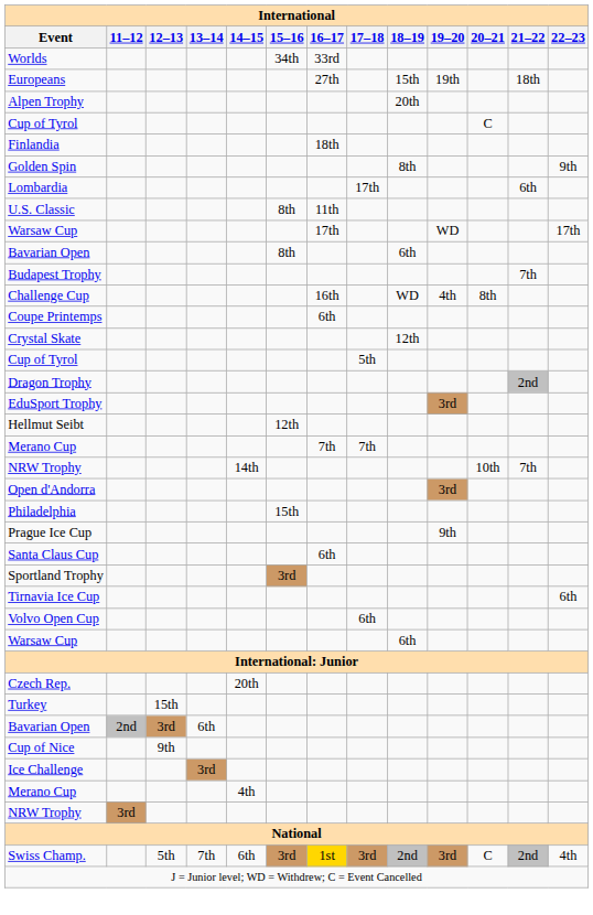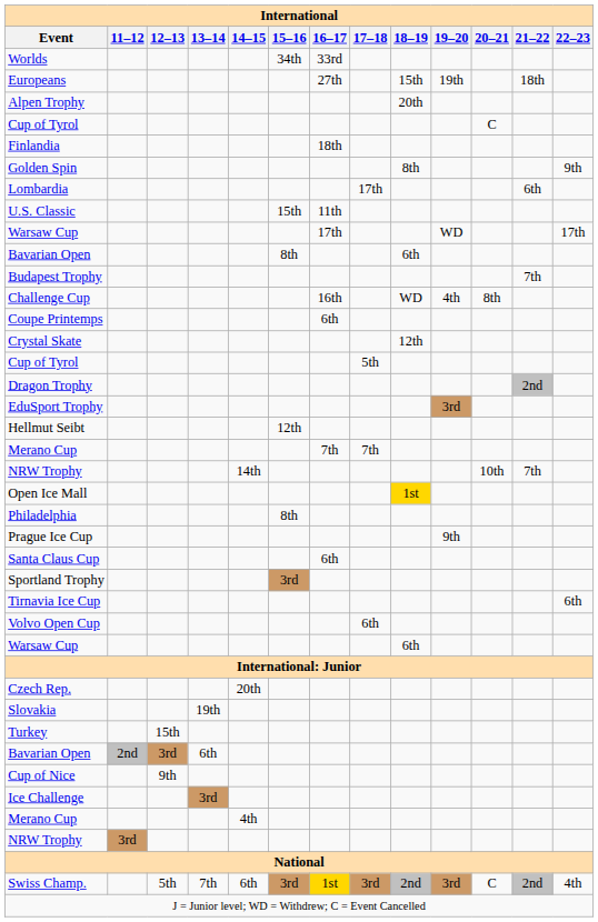 <table class="wikitable" style="text-align:center">
 <tr>
 <th colspan="13" style="background-color: #ffdead; " align="center">International</th>
 </tr>
 <tr>
 <th>Event</th>
 <th><a href='#'>11–12</a></th>
 <th><a href='#'>12–13</a></th>
 <th><a href='#'>13–14</a></th>
 <th><a href='#'>14–15</a></th>
 <th><a href='#'>15–16</a></th>
 <th><a href='#'>16–17</a></th>
 <th><a href='#'>17–18</a></th>
 <th><a href='#'>18–19</a></th>
 <th><a href='#'>19–20</a></th>
 <th><a href='#'>20–21</a></th>
 <th><a href='#'>21–22</a></th>
 <th><a href='#'>22–23</a></th>
 </tr>
 <tr>
 <td align=left><a href='#'>Worlds</a></td>
 <td></td>
 <td></td>
 <td></td>
 <td></td>
 <td>34th</td>
 <td>33rd</td>
 <td></td>
 <td></td>
 <td></td>
 <td></td>
 <td></td>
 <td></td>
 </tr>
 <tr>
 <td align=left><a href='#'>Europeans</a></td>
 <td></td>
 <td></td>
 <td></td>
 <td></td>
 <td></td>
 <td>27th</td>
 <td></td>
 <td>15th</td>
 <td>19th</td>
 <td></td>
 <td>18th</td>
 <td></td>
 </tr>
 <tr>
 <td align=left> <a href='#'>Alpen Trophy</a></td>
 <td></td>
 <td></td>
 <td></td>
 <td></td>
 <td></td>
 <td></td>
 <td></td>
 <td>20th</td>
 <td></td>
 <td></td>
 <td></td>
 <td></td>
 </tr>
 <tr>
 <td align=left> <a href='#'>Cup of Tyrol</a></td>
 <td></td>
 <td></td>
 <td></td>
 <td></td>
 <td></td>
 <td></td>
 <td></td>
 <td></td>
 <td></td>
 <td>C</td>
 <td></td>
 <td></td>
 </tr>
 <tr>
 <td align=left> <a href='#'>Finlandia</a></td>
 <td></td>
 <td></td>
 <td></td>
 <td></td>
 <td></td>
 <td>18th</td>
 <td></td>
 <td></td>
 <td></td>
 <td></td>
 <td></td>
 <td></td>
 </tr>
 <tr>
 <td align=left> <a href='#'>Golden Spin</a></td>
 <td></td>
 <td></td>
 <td></td>
 <td></td>
 <td></td>
 <td></td>
 <td></td>
 <td>8th</td>
 <td></td>
 <td></td>
 <td></td>
 <td>9th</td>
 </tr>
 <tr>
 <td align=left> <a href='#'>Lombardia</a></td>
 <td></td>
 <td></td>
 <td></td>
 <td></td>
 <td></td>
 <td></td>
 <td>17th</td>
 <td></td>
 <td></td>
 <td></td>
 <td>6th</td>
 <td></td>
 </tr>
 <tr>
 <td align=left> <a href='#'>U.S. Classic</a></td>
 <td></td>
 <td></td>
 <td></td>
 <td></td>
-<td>8th</td>
+<td>15th</td>
 <td>11th</td>
 <td></td>
 <td></td>
 <td></td>
 <td></td>
 <td></td>
 <td></td>
 </tr>
 <tr>
 <td align=left> <a href='#'>Warsaw Cup</a></td>
 <td></td>
 <td></td>
 <td></td>
 <td></td>
 <td></td>
 <td>17th</td>
 <td></td>
 <td></td>
 <td>WD</td>
 <td></td>
 <td></td>
 <td>17th</td>
 </tr>
 <tr>
 <td align=left><a href='#'>Bavarian Open</a></td>
 <td></td>
 <td></td>
 <td></td>
 <td></td>
 <td>8th</td>
 <td></td>
 <td></td>
 <td>6th</td>
 <td></td>
 <td></td>
 <td></td>
 <td></td>
 </tr>
 <tr>
 <td align=left><a href='#'>Budapest Trophy</a></td>
 <td></td>
 <td></td>
 <td></td>
 <td></td>
 <td></td>
 <td></td>
 <td></td>
 <td></td>
 <td></td>
 <td></td>
 <td>7th</td>
 <td></td>
 </tr>
 <tr>
 <td align=left><a href='#'>Challenge Cup</a></td>
 <td></td>
 <td></td>
 <td></td>
 <td></td>
 <td></td>
 <td>16th</td>
 <td></td>
 <td>WD</td>
 <td>4th</td>
 <td>8th</td>
 <td></td>
 <td></td>
 </tr>
 <tr>
 <td align=left><a href='#'>Coupe Printemps</a></td>
 <td></td>
 <td></td>
 <td></td>
 <td></td>
 <td></td>
 <td>6th</td>
 <td></td>
 <td></td>
 <td></td>
 <td></td>
 <td></td>
 <td></td>
 </tr>
 <tr>
 <td align=left><a href='#'>Crystal Skate</a></td>
 <td></td>
 <td></td>
 <td></td>
 <td></td>
 <td></td>
 <td></td>
 <td></td>
 <td>12th</td>
 <td></td>
 <td></td>
 <td></td>
 <td></td>
 </tr>
 <tr>
 <td align=left><a href='#'>Cup of Tyrol</a></td>
 <td></td>
 <td></td>
 <td></td>
 <td></td>
 <td></td>
 <td></td>
 <td>5th</td>
 <td></td>
 <td></td>
 <td></td>
 <td></td>
 <td></td>
 </tr>
 <tr>
 <td align=left><a href='#'>Dragon Trophy</a></td>
 <td></td>
 <td></td>
 <td></td>
 <td></td>
 <td></td>
 <td></td>
 <td></td>
 <td></td>
 <td></td>
 <td></td>
 <td bgcolor=silver>2nd</td>
 <td></td>
 </tr>
 <tr>
 <td align=left><a href='#'>EduSport Trophy</a></td>
 <td></td>
 <td></td>
 <td></td>
 <td></td>
 <td></td>
 <td></td>
 <td></td>
 <td></td>
 <td bgcolor=cc9966>3rd</td>
 <td></td>
 <td></td>
 <td></td>
 </tr>
 <tr>
 <td align=left>Hellmut Seibt</td>
 <td></td>
 <td></td>
 <td></td>
 <td></td>
 <td>12th</td>
 <td></td>
 <td></td>
 <td></td>
 <td></td>
 <td></td>
 <td></td>
 <td></td>
 </tr>
 <tr>
 <td align=left><a href='#'>Merano Cup</a></td>
 <td></td>
 <td></td>
 <td></td>
 <td></td>
 <td></td>
 <td>7th</td>
 <td>7th</td>
 <td></td>
 <td></td>
 <td></td>
 <td></td>
 <td></td>
 </tr>
 <tr>
 <td align=left><a href='#'>NRW Trophy</a></td>
 <td></td>
 <td></td>
 <td></td>
 <td>14th</td>
 <td></td>
 <td></td>
 <td></td>
 <td></td>
 <td></td>
 <td>10th</td>
 <td>7th</td>
 <td></td>
 </tr>
 <tr>
-<td align=left><a href='#'>Open d'Andorra</a></td>
+<td align=left>Open Ice Mall</td>
 <td></td>
 <td></td>
 <td></td>
 <td></td>
 <td></td>
 <td></td>
 <td></td>
+<td bgcolor=gold>1st</td>
 <td></td>
-<td bgcolor=cc9966>3rd</td>
 <td></td>
 <td></td>
 <td></td>
 </tr>
 <tr>
 <td align=left><a href='#'>Philadelphia</a></td>
 <td></td>
 <td></td>
 <td></td>
 <td></td>
-<td>15th</td>
+<td>8th</td>
 <td></td>
 <td></td>
 <td></td>
 <td></td>
 <td></td>
 <td></td>
 <td></td>
 </tr>
 <tr>
 <td align=left>Prague Ice Cup</td>
 <td></td>
 <td></td>
 <td></td>
 <td></td>
 <td></td>
 <td></td>
 <td></td>
 <td></td>
 <td>9th</td>
 <td></td>
 <td></td>
 <td></td>
 </tr>
 <tr>
 <td align=left><a href='#'>Santa Claus Cup</a></td>
 <td></td>
 <td></td>
 <td></td>
 <td></td>
 <td></td>
 <td>6th</td>
 <td></td>
 <td></td>
 <td></td>
 <td></td>
 <td></td>
 <td></td>
 </tr>
 <tr>
 <td align=left>Sportland Trophy</td>
 <td></td>
 <td></td>
 <td></td>
 <td></td>
 <td bgcolor=cc9966>3rd</td>
 <td></td>
 <td></td>
 <td></td>
 <td></td>
 <td></td>
 <td></td>
 <td></td>
 </tr>
 <tr>
 <td align=left><a href='#'>Tirnavia Ice Cup</a></td>
 <td></td>
 <td></td>
 <td></td>
 <td></td>
 <td></td>
 <td></td>
 <td></td>
 <td></td>
 <td></td>
 <td></td>
 <td></td>
 <td>6th</td>
 </tr>
 <tr>
 <td align=left><a href='#'>Volvo Open Cup</a></td>
 <td></td>
 <td></td>
 <td></td>
 <td></td>
 <td></td>
 <td></td>
 <td>6th</td>
 <td></td>
 <td></td>
 <td></td>
 <td></td>
 <td></td>
 </tr>
 <tr>
 <td align=left><a href='#'>Warsaw Cup</a></td>
 <td></td>
 <td></td>
 <td></td>
 <td></td>
 <td></td>
 <td></td>
 <td></td>
 <td>6th</td>
 <td></td>
 <td></td>
 <td></td>
 <td></td>
 </tr>
 <tr>
 <th colspan="13" style="background-color: #ffdead; " align="center">International: Junior</th>
 </tr>
 <tr>
 <td align=left> <a href='#'>Czech Rep.</a></td>
 <td></td>
 <td></td>
 <td></td>
 <td>20th</td>
+<td></td>
+<td></td>
+<td></td>
+<td></td>
+<td></td>
+<td></td>
+<td></td>
+<td></td>
+</tr>
+<tr>
+<td align=left> <a href='#'>Slovakia</a></td>
+<td></td>
+<td></td>
+<td>19th</td>
+<td></td>
 <td></td>
 <td></td>
 <td></td>
 <td></td>
 <td></td>
 <td></td>
 <td></td>
 <td></td>
 </tr>
 <tr>
 <td align=left> <a href='#'>Turkey</a></td>
 <td></td>
 <td>15th</td>
 <td></td>
 <td></td>
 <td></td>
 <td></td>
 <td></td>
 <td></td>
 <td></td>
 <td></td>
 <td></td>
 <td></td>
 </tr>
 <tr>
 <td align=left><a href='#'>Bavarian Open</a></td>
 <td bgcolor=silver>2nd</td>
 <td bgcolor=cc9966>3rd</td>
 <td>6th</td>
 <td></td>
 <td></td>
 <td></td>
 <td></td>
 <td></td>
 <td></td>
 <td></td>
 <td></td>
 <td></td>
 </tr>
 <tr>
 <td align=left><a href='#'>Cup of Nice</a></td>
 <td></td>
 <td>9th</td>
 <td></td>
 <td></td>
 <td></td>
 <td></td>
 <td></td>
 <td></td>
 <td></td>
 <td></td>
 <td></td>
 <td></td>
 </tr>
 <tr>
 <td align=left><a href='#'>Ice Challenge</a></td>
 <td></td>
 <td></td>
 <td bgcolor=cc9966>3rd</td>
 <td></td>
 <td></td>
 <td></td>
 <td></td>
 <td></td>
 <td></td>
 <td></td>
 <td></td>
 <td></td>
 </tr>
 <tr>
 <td align=left><a href='#'>Merano Cup</a></td>
 <td></td>
 <td></td>
 <td></td>
 <td>4th</td>
 <td></td>
 <td></td>
 <td></td>
 <td></td>
 <td></td>
 <td></td>
 <td></td>
 <td></td>
 </tr>
 <tr>
 <td align=left><a href='#'>NRW Trophy</a></td>
 <td bgcolor=cc9966>3rd</td>
 <td></td>
 <td></td>
 <td></td>
 <td></td>
 <td></td>
 <td></td>
 <td></td>
 <td></td>
 <td></td>
 <td></td>
 <td></td>
 </tr>
 <tr>
 <th colspan="13" style="background-color: #ffdead; " align="center">National</th>
 </tr>
 <tr>
 <td align=left><a href='#'>Swiss Champ.</a></td>
 <td></td>
 <td>5th</td>
 <td>7th</td>
 <td>6th</td>
 <td bgcolor=cc9966>3rd</td>
 <td bgcolor=gold>1st</td>
 <td bgcolor=cc9966>3rd</td>
 <td bgcolor=silver>2nd</td>
 <td bgcolor=cc9966>3rd</td>
 <td>C</td>
 <td bgcolor=silver>2nd</td>
 <td>4th</td>
 </tr>
 <tr>
 <td colspan="13" align="center"><small> J = Junior level; WD = Withdrew; C = Event Cancelled </small></td>
 </tr>
 </table>
